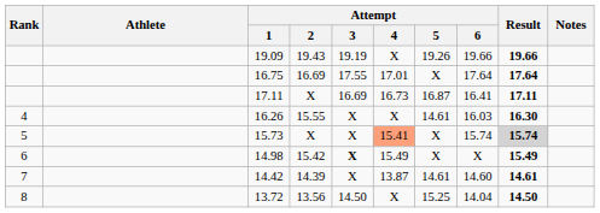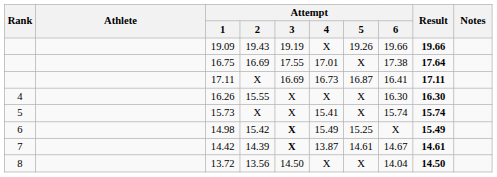 <table class="wikitable" style="text-align:center">
 <tr>
 <th rowspan=2 width=40>Rank</th>
 <th rowspan=2 width=250>Athlete</th>
 <th colspan=6>Attempt</th>
 <th rowspan=2 width=55>Result</th>
 <th rowspan=2 width=50>Notes</th>
 </tr>
 <tr>
 <th width=45>1</th>
 <th width=45>2</th>
 <th width=45>3</th>
 <th width=45>4</th>
 <th width=45>5</th>
 <th width=45>6</th>
 </tr>
 <tr>
 <td></td>
 <td align=left></td>
 <td>19.09</td>
 <td>19.43</td>
 <td>19.19</td>
 <td>X</td>
 <td>19.26</td>
 <td>19.66</td>
 <td><strong>19.66</strong></td>
 <td></td>
 </tr>
 <tr>
 <td></td>
 <td align=left></td>
 <td>16.75</td>
 <td>16.69</td>
 <td>17.55</td>
 <td>17.01</td>
 <td>X</td>
-<td>17.64</td>
+<td>17.38</td>
 <td><strong>17.64</strong></td>
 <td></td>
 </tr>
 <tr>
 <td></td>
 <td align=left></td>
 <td>17.11</td>
 <td>X</td>
 <td>16.69</td>
 <td>16.73</td>
 <td>16.87</td>
 <td>16.41</td>
 <td><strong>17.11</strong></td>
 <td></td>
 </tr>
 <tr>
 <td>4</td>
 <td align=left></td>
 <td>16.26</td>
 <td>15.55</td>
 <td>X</td>
 <td>X</td>
-<td>14.61</td>
-<td>16.03</td>
+<td>X</td>
+<td>16.30</td>
 <td><strong>16.30</strong></td>
 <td></td>
 </tr>
 <tr>
 <td>5</td>
 <td align=left></td>
 <td>15.73</td>
 <td>X</td>
 <td>X</td>
-<td style="background: lightsalmon;">15.41</td>
+<td>15.41</td>
 <td>X</td>
 <td>15.74</td>
-<td style="background: lightgrey;"><strong>15.74</strong></td>
+<td><strong>15.74</strong></td>
 <td></td>
 </tr>
 <tr>
 <td>6</td>
 <td align=left></td>
 <td>14.98</td>
 <td>15.42</td>
 <td><strong>X</strong></td>
 <td>15.49</td>
-<td>X</td>
+<td>15.25</td>
 <td>X</td>
 <td><strong>15.49</strong></td>
 <td></td>
 </tr>
 <tr>
 <td>7</td>
 <td align=left></td>
 <td>14.42</td>
 <td>14.39</td>
-<td>X</td>
+<td><strong>X</strong></td>
 <td>13.87</td>
 <td>14.61</td>
-<td>14.60</td>
+<td>14.67</td>
 <td><strong>14.61</strong></td>
 <td></td>
 </tr>
 <tr>
 <td>8</td>
 <td align=left></td>
 <td>13.72</td>
 <td>13.56</td>
 <td>14.50</td>
 <td>X</td>
-<td>15.25</td>
+<td>X</td>
 <td>14.04</td>
 <td><strong>14.50</strong></td>
 <td></td>
 </tr>
 </table>
